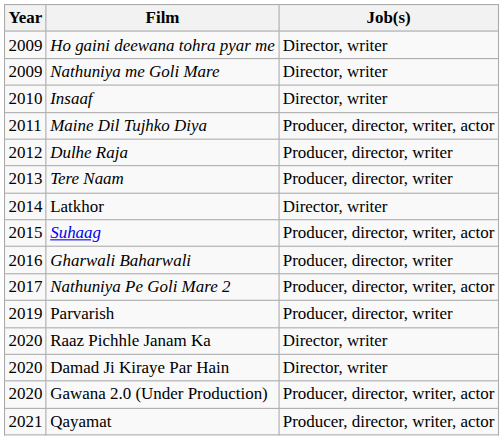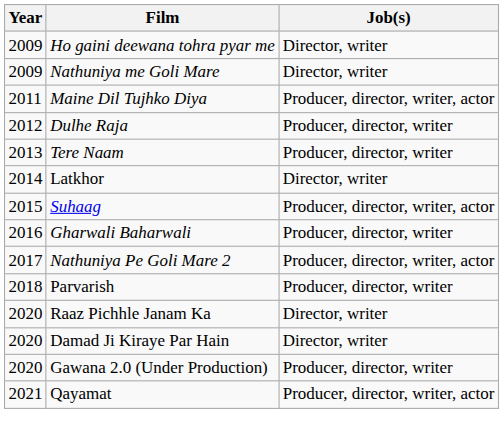 <table class="wikitable">
 <tr style="background:#d1e4fd;">
 <th>Year</th>
 <th>Film</th>
 <th>Job(s)</th>
 </tr>
 <tr>
 <td>2009</td>
 <td><em>Ho gaini deewana tohra pyar me</em></td>
 <td>Director, writer</td>
 </tr>
 <tr>
 <td>2009</td>
 <td><em>Nathuniya me Goli Mare</em></td>
-<td>Director, writer</td>
-</tr>
-<tr>
-<td>2010</td>
-<td><em>Insaaf</em></td>
 <td>Director, writer</td>
 </tr>
 <tr>
 <td>2011</td>
 <td><em>Maine Dil Tujhko Diya</em></td>
 <td>Producer, director, writer, actor</td>
 </tr>
 <tr>
 <td>2012</td>
 <td><em>Dulhe Raja</em></td>
 <td>Producer, director, writer</td>
 </tr>
 <tr>
 <td>2013</td>
 <td><em>Tere Naam</em></td>
 <td>Producer, director, writer</td>
 </tr>
 <tr>
 <td>2014</td>
 <td>Latkhor</td>
 <td>Director, writer</td>
 </tr>
 <tr>
 <td>2015</td>
 <td><em><a href='#'>Suhaag</a></em></td>
 <td>Producer, director, writer, actor</td>
 </tr>
 <tr>
 <td>2016</td>
 <td><em>Gharwali Baharwali</em></td>
 <td>Producer, director, writer</td>
 </tr>
 <tr>
 <td>2017</td>
 <td><em>Nathuniya Pe Goli Mare 2</em></td>
 <td>Producer, director, writer, actor</td>
 </tr>
 <tr>
-<td>2019</td>
+<td>2018</td>
 <td>Parvarish</td>
 <td>Producer, director, writer</td>
 </tr>
 <tr>
 <td>2020</td>
 <td>Raaz Pichhle Janam Ka</td>
 <td>Director, writer</td>
 </tr>
 <tr>
 <td>2020</td>
 <td>Damad Ji Kiraye Par Hain</td>
 <td>Director, writer</td>
 </tr>
 <tr>
 <td>2020</td>
 <td>Gawana 2.0 (Under Production)</td>
-<td>Producer, director, writer, actor</td>
+<td>Producer, director, writer</td>
 </tr>
 <tr>
 <td>2021</td>
 <td>Qayamat</td>
 <td>Producer, director, writer, actor</td>
 </tr>
 </table>
